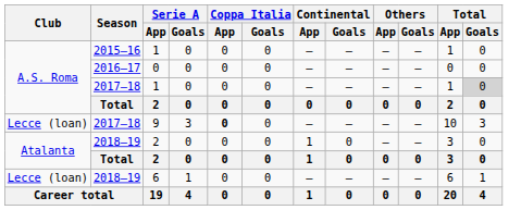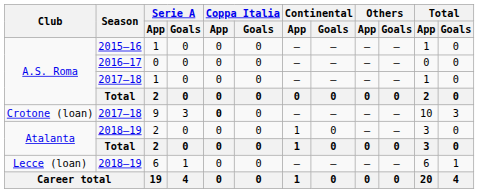 <table class="wikitable" style="text-align: center;">
 <tr>
 <th rowspan=2>Club</th>
 <th rowspan=2>Season</th>
 <th colspan=2><a href='#'>Serie A</a></th>
 <th colspan=2><a href='#'>Coppa Italia</a></th>
 <th colspan=2>Continental</th>
 <th colspan=2>Others</th>
 <th colspan=2>Total</th>
 </tr>
 <tr>
 <th>App</th>
 <th>Goals</th>
 <th>App</th>
 <th>Goals</th>
 <th>App</th>
 <th>Goals</th>
 <th>App</th>
 <th>Goals</th>
 <th>App</th>
 <th>Goals</th>
 </tr>
 <tr>
 <td rowspan=4><a href='#'>A.S. Roma</a></td>
 <td><a href='#'>2015–16</a></td>
 <td>1</td>
 <td>0</td>
 <td>0</td>
 <td>0</td>
 <td>–</td>
 <td>–</td>
 <td>–</td>
 <td>–</td>
 <td>1</td>
 <td>0</td>
 </tr>
 <tr>
 <td><a href='#'>2016–17</a></td>
 <td>0</td>
 <td>0</td>
 <td>0</td>
 <td>0</td>
 <td>–</td>
 <td>–</td>
 <td>–</td>
 <td>–</td>
 <td>0</td>
 <td>0</td>
 </tr>
 <tr>
 <td><a href='#'>2017–18</a></td>
 <td>1</td>
 <td>0</td>
 <td>0</td>
 <td>0</td>
 <td>–</td>
 <td>–</td>
 <td>–</td>
 <td>–</td>
 <td>1</td>
-<td style="background: lightgrey;">0</td>
+<td>0</td>
 </tr>
 <tr>
 <th>Total</th>
 <th>2</th>
 <th>0</th>
 <th>0</th>
 <th>0</th>
 <th>0</th>
 <th>0</th>
 <th>0</th>
 <th>0</th>
 <th>2</th>
 <th>0</th>
 </tr>
 <tr>
-<td><a href='#'>Lecce</a> (loan)</td>
+<td><a href='#'>Crotone</a> (loan)</td>
 <td><a href='#'>2017–18</a></td>
 <td>9</td>
 <td>3</td>
 <td><strong>0</strong></td>
 <td>0</td>
 <td>–</td>
 <td>–</td>
 <td>–</td>
 <td>–</td>
 <td>10</td>
 <td>3</td>
 </tr>
 <tr>
 <td rowspan=2><a href='#'>Atalanta</a></td>
 <td><a href='#'>2018–19</a></td>
 <td>2</td>
 <td>0</td>
 <td>0</td>
 <td>0</td>
 <td>1</td>
 <td>0</td>
 <td>–</td>
 <td>–</td>
 <td>3</td>
 <td>0</td>
 </tr>
 <tr>
 <th>Total</th>
 <th>2</th>
 <th>0</th>
 <th>0</th>
 <th>0</th>
 <th>1</th>
 <th>0</th>
 <th>0</th>
 <th>0</th>
 <th>3</th>
 <th>0</th>
 </tr>
 <tr>
 <td><a href='#'>Lecce</a> (loan)</td>
 <td><a href='#'>2018–19</a></td>
 <td>6</td>
 <td>1</td>
 <td>0</td>
 <td>0</td>
 <td>–</td>
 <td>–</td>
 <td>–</td>
 <td>–</td>
 <td>6</td>
 <td>1</td>
 </tr>
 <tr>
 <th colspan=2>Career total</th>
 <th>19</th>
 <th>4</th>
 <th>0</th>
 <th>0</th>
 <th>1</th>
 <th>0</th>
 <th>0</th>
 <th>0</th>
 <th>20</th>
 <th>4</th>
 </tr>
 </table>
